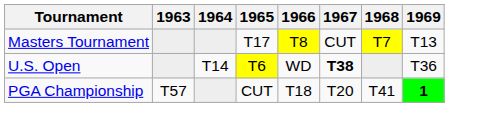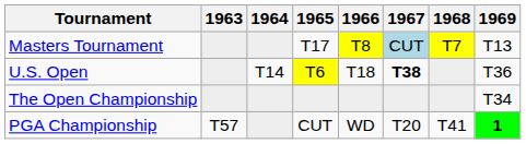 <table class="wikitable" style="font-size:95%;text-align:center;">
 <tr>
 <th>Tournament</th>
 <th>1963</th>
 <th>1964</th>
 <th>1965</th>
 <th>1966</th>
 <th>1967</th>
 <th>1968</th>
 <th>1969</th>
 </tr>
 <tr>
 <td align=left><a href='#'>Masters Tournament</a></td>
 <td style="background:#eeeeee;"></td>
 <td style="background:#eeeeee;"></td>
 <td>T17</td>
 <td style="background:yellow;">T8</td>
-<td>CUT</td>
+<td style="background: lightblue;">CUT</td>
 <td style="background:yellow;">T7</td>
 <td>T13</td>
 </tr>
 <tr>
 <td align=left><a href='#'>U.S. Open</a></td>
 <td style="background:#eeeeee;"></td>
 <td>T14</td>
 <td style="background:yellow;">T6</td>
-<td>WD</td>
+<td>T18</td>
 <td><strong>T38</strong></td>
 <td style="background:#eeeeee;"></td>
 <td>T36</td>
+</tr>
+<tr>
+<td align=left><a href='#'>The Open Championship</a></td>
+<td style="background:#eeeeee;"></td>
+<td style="background:#eeeeee;"></td>
+<td style="background:#eeeeee;"></td>
+<td style="background:#eeeeee;"></td>
+<td style="background:#eeeeee;"></td>
+<td style="background:#eeeeee;"></td>
+<td>T34</td>
 </tr>
 <tr>
 <td align=left><a href='#'>PGA Championship</a></td>
 <td>T57</td>
 <td style="background:#eeeeee;"></td>
 <td>CUT</td>
-<td>T18</td>
+<td>WD</td>
 <td>T20</td>
 <td>T41</td>
 <td style="background:lime;"><strong>1</strong></td>
 </tr>
 </table>
